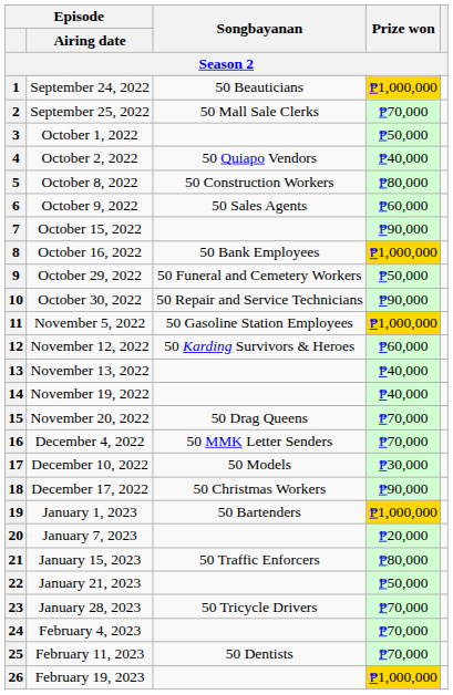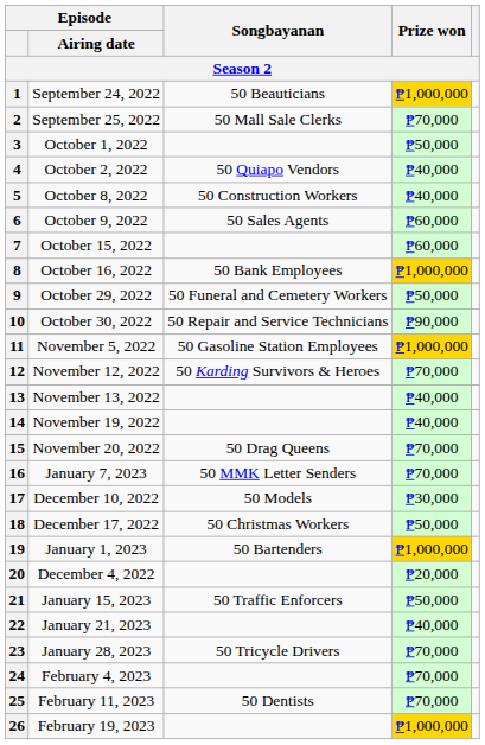 <table class="wikitable plainrowheaders col3left" style="text-align: center">
 <tr>
 <th colspan=2>Episode</th>
 <th rowspan=2>Songbayanan</th>
 <th rowspan=2>Prize won</th>
 <th rowspan=2></th>
 </tr>
 <tr>
 <th></th>
 <th>Airing date</th>
 </tr>
 <tr>
 <th colspan="5"><a href='#'>Season 2</a></th>
 </tr>
 <tr>
 <th>1</th>
 <td>September 24, 2022</td>
 <td>50 Beauticians</td>
 <td bgcolor=gold><a href='#'>₱</a>1,000,000</td>
 <td></td>
 </tr>
 <tr>
 <th>2</th>
 <td>September 25, 2022</td>
 <td>50 Mall Sale Clerks</td>
 <td bgcolor=D2FFD2><a href='#'>₱</a>70,000</td>
 <td></td>
 </tr>
 <tr>
 <th>3</th>
 <td>October 1, 2022</td>
 <td></td>
 <td bgcolor=D2FFD2><a href='#'>₱</a>50,000</td>
 <td></td>
 </tr>
 <tr>
 <th>4</th>
 <td>October 2, 2022</td>
 <td>50 <a href='#'>Quiapo</a> Vendors</td>
 <td bgcolor=D2FFD2><a href='#'>₱</a>40,000</td>
 <td></td>
 </tr>
 <tr>
 <th>5</th>
 <td>October 8, 2022</td>
 <td>50 Construction Workers</td>
-<td bgcolor=D2FFD2><a href='#'>₱</a>80,000</td>
+<td bgcolor=D2FFD2><a href='#'>₱</a>40,000</td>
 <td></td>
 </tr>
 <tr>
 <th>6</th>
 <td>October 9, 2022</td>
 <td>50 Sales Agents</td>
 <td bgcolor=D2FFD2><a href='#'>₱</a>60,000</td>
 <td></td>
 </tr>
 <tr>
 <th>7</th>
 <td>October 15, 2022</td>
 <td></td>
-<td bgcolor=D2FFD2><a href='#'>₱</a>90,000</td>
+<td bgcolor=D2FFD2><a href='#'>₱</a>60,000</td>
 <td></td>
 </tr>
 <tr>
 <th>8</th>
 <td>October 16, 2022</td>
 <td>50 Bank Employees</td>
 <td bgcolor=gold><a href='#'>₱</a>1,000,000</td>
 <td></td>
 </tr>
 <tr>
 <th>9</th>
 <td>October 29, 2022</td>
 <td>50 Funeral and Cemetery Workers</td>
 <td bgcolor=D2FFD2><a href='#'>₱</a>50,000</td>
 <td></td>
 </tr>
 <tr>
 <th>10</th>
 <td>October 30, 2022</td>
 <td>50 Repair and Service Technicians</td>
 <td bgcolor=D2FFD2><a href='#'>₱</a>90,000</td>
 <td></td>
 </tr>
 <tr>
 <th>11</th>
 <td>November 5, 2022</td>
 <td>50 Gasoline Station Employees</td>
 <td bgcolor=gold><a href='#'>₱</a>1,000,000</td>
 <td></td>
 </tr>
 <tr>
 <th>12</th>
 <td>November 12, 2022</td>
 <td>50 <a href='#'><em>Karding</em></a> Survivors & Heroes</td>
-<td bgcolor=D2FFD2><a href='#'>₱</a>60,000</td>
+<td bgcolor=D2FFD2><a href='#'>₱</a>70,000</td>
 <td></td>
 </tr>
 <tr>
 <th>13</th>
 <td>November 13, 2022</td>
 <td></td>
 <td bgcolor=D2FFD2><a href='#'>₱</a>40,000</td>
 <td></td>
 </tr>
 <tr>
 <th>14</th>
 <td>November 19, 2022</td>
 <td></td>
 <td bgcolor=D2FFD2><a href='#'>₱</a>40,000</td>
 <td></td>
 </tr>
 <tr>
 <th>15</th>
 <td>November 20, 2022</td>
 <td>50 Drag Queens</td>
 <td bgcolor=D2FFD2><a href='#'>₱</a>70,000</td>
 <td></td>
 </tr>
 <tr>
 <th>16</th>
-<td>December 4, 2022</td>
+<td>January 7, 2023</td>
 <td>50 <a href='#'>MMK</a> Letter Senders</td>
 <td bgcolor=D2FFD2><a href='#'>₱</a>70,000</td>
 <td></td>
 </tr>
 <tr>
 <th>17</th>
 <td>December 10, 2022</td>
 <td>50 Models</td>
 <td bgcolor=D2FFD2><a href='#'>₱</a>30,000</td>
 <td></td>
 </tr>
 <tr>
 <th>18</th>
 <td>December 17, 2022</td>
 <td>50 Christmas Workers</td>
-<td bgcolor=D2FFD2><a href='#'>₱</a>90,000</td>
+<td bgcolor=D2FFD2><a href='#'>₱</a>50,000</td>
 <td></td>
 </tr>
 <tr>
 <th>19</th>
 <td>January 1, 2023</td>
 <td>50 Bartenders</td>
 <td bgcolor=gold><a href='#'>₱</a>1,000,000</td>
 <td></td>
 </tr>
 <tr>
 <th>20</th>
-<td>January 7, 2023</td>
+<td>December 4, 2022</td>
 <td></td>
 <td bgcolor=D2FFD2><a href='#'>₱</a>20,000</td>
 <td></td>
 </tr>
 <tr>
 <th>21</th>
 <td>January 15, 2023</td>
 <td>50 Traffic Enforcers</td>
-<td bgcolor=D2FFD2><a href='#'>₱</a>80,000</td>
+<td bgcolor=D2FFD2><a href='#'>₱</a>50,000</td>
 <td></td>
 </tr>
 <tr>
 <th>22</th>
 <td>January 21, 2023</td>
 <td></td>
-<td bgcolor=D2FFD2><a href='#'>₱</a>50,000</td>
+<td bgcolor=D2FFD2><a href='#'>₱</a>40,000</td>
 <td></td>
 </tr>
 <tr>
 <th>23</th>
 <td>January 28, 2023</td>
 <td>50 Tricycle Drivers</td>
 <td bgcolor=D2FFD2><a href='#'>₱</a>70,000</td>
 <td></td>
 </tr>
 <tr>
 <th>24</th>
 <td>February 4, 2023</td>
 <td></td>
 <td bgcolor=D2FFD2><a href='#'>₱</a>70,000</td>
 <td></td>
 </tr>
 <tr>
 <th>25</th>
 <td>February 11, 2023</td>
 <td>50 Dentists</td>
 <td bgcolor=D2FFD2><a href='#'>₱</a>70,000</td>
 <td></td>
 </tr>
 <tr>
 <th>26</th>
 <td>February 19, 2023</td>
 <td></td>
 <td bgcolor=gold><a href='#'>₱</a>1,000,000</td>
 <td></td>
 </tr>
 </table>
